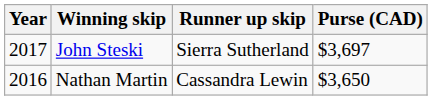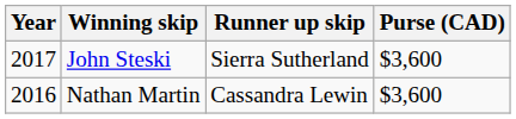 <table class="wikitable">
 <tr>
 <th>Year</th>
 <th>Winning skip</th>
 <th>Runner up skip</th>
 <th>Purse (CAD)</th>
 </tr>
 <tr>
 <td>2017</td>
 <td> <a href='#'>John Steski</a></td>
 <td> Sierra Sutherland</td>
-<td>$3,697</td>
+<td>$3,600</td>
 </tr>
 <tr>
 <td>2016</td>
 <td> Nathan Martin</td>
 <td> Cassandra Lewin</td>
-<td>$3,650</td>
+<td>$3,600</td>
 </tr>
 </table>
